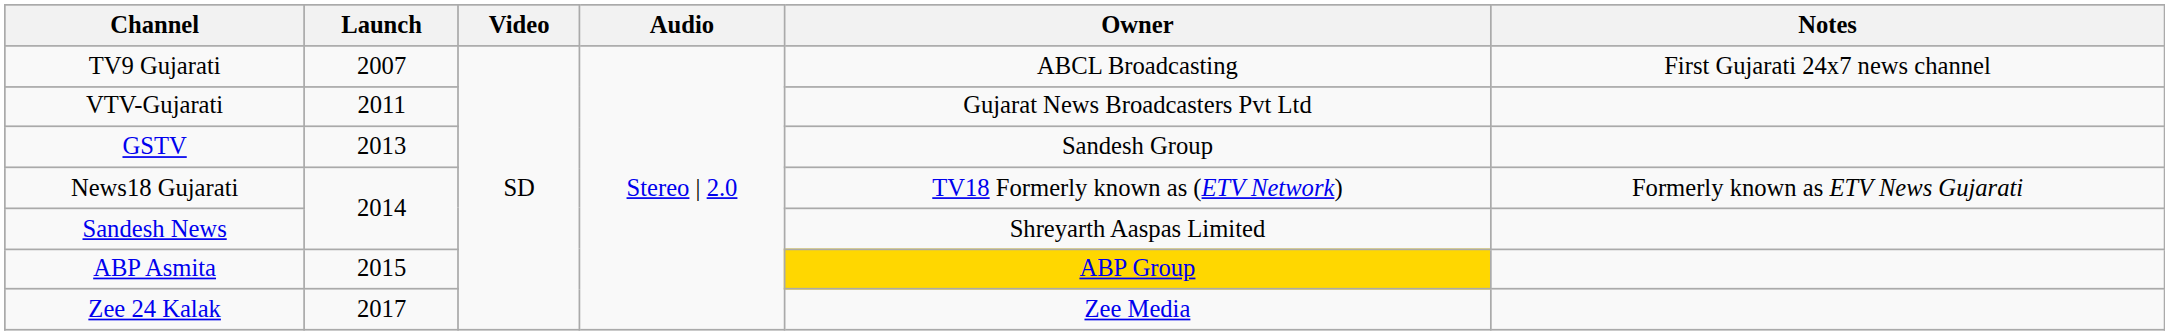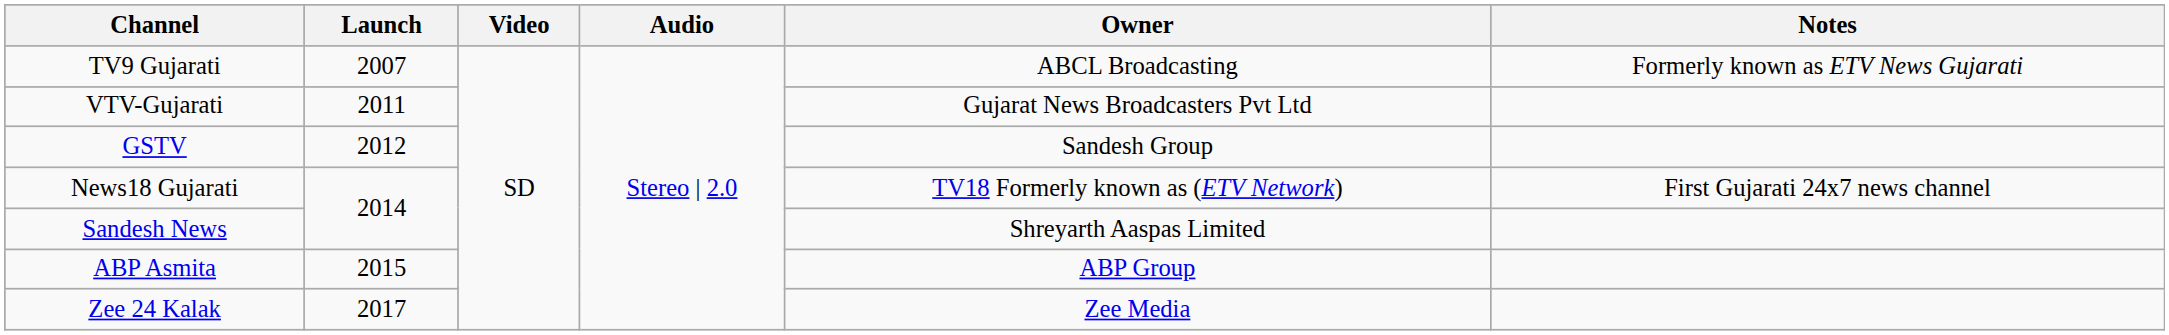 <table class="wikitable sortable" style="border-collapse:collapse; font-size: 90%; text-align:center" width="100%">
 <tr>
 <th>Channel</th>
 <th>Launch</th>
 <th>Video</th>
 <th>Audio</th>
 <th>Owner</th>
 <th>Notes</th>
 </tr>
 <tr>
 <td>TV9 Gujarati</td>
 <td>2007</td>
 <td rowspan="8">SD</td>
 <td rowspan="8"><a href='#'>Stereo</a> | <a href='#'>2.0</a></td>
 <td>ABCL Broadcasting</td>
-<td>First Gujarati 24x7 news channel</td>
+<td>Formerly known as <em>ETV News Gujarati</em></td>
 </tr>
 <tr>
 <td>VTV-Gujarati</td>
 <td>2011</td>
 <td>Gujarat News Broadcasters Pvt Ltd</td>
 <td></td>
 </tr>
 <tr>
 <td><a href='#'>GSTV</a></td>
-<td>2013</td>
+<td>2012</td>
 <td>Sandesh Group</td>
 <td></td>
 </tr>
 <tr>
 <td>News18 Gujarati</td>
 <td rowspan="2">2014</td>
 <td><a href='#'>TV18</a> Formerly known as (<em><a href='#'>ETV Network</a></em>)</td>
-<td>Formerly known as <em>ETV News Gujarati</em></td>
+<td>First Gujarati 24x7 news channel</td>
 </tr>
 <tr>
 <td><a href='#'>Sandesh News</a></td>
 <td>Shreyarth Aaspas Limited</td>
 <td></td>
 </tr>
 <tr>
 <td><a href='#'>ABP Asmita</a></td>
 <td>2015</td>
-<td style="background: gold;"><a href='#'>ABP Group</a></td>
+<td><a href='#'>ABP Group</a></td>
 <td></td>
 </tr>
 <tr>
 <td><a href='#'>Zee 24 Kalak</a></td>
 <td>2017</td>
 <td><a href='#'>Zee Media</a></td>
 <td></td>
 </tr>
 </table>
